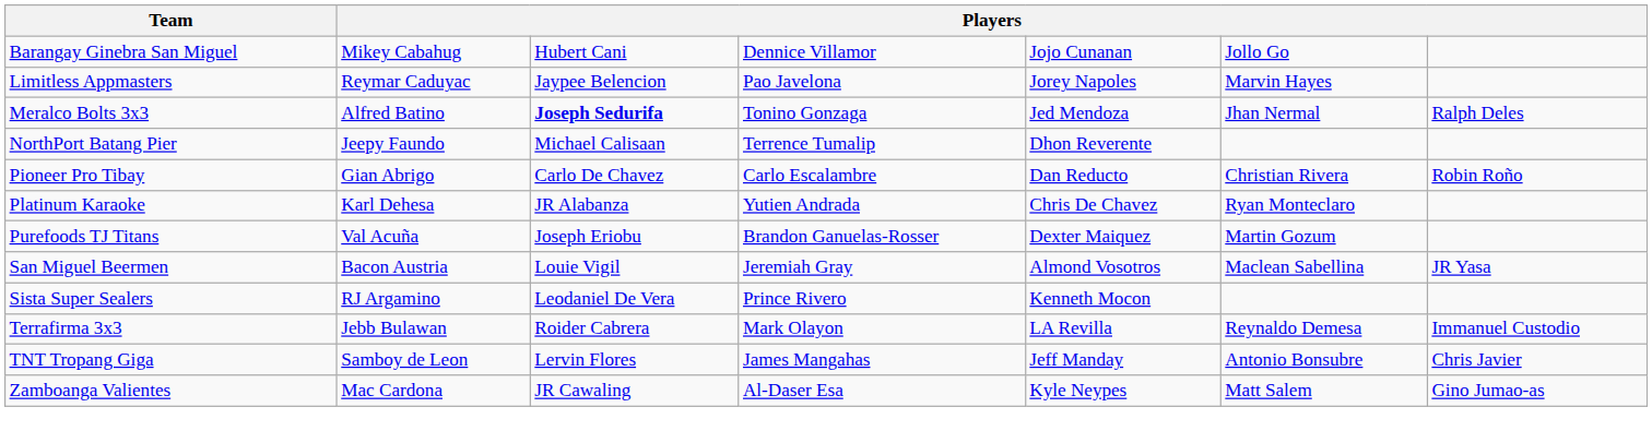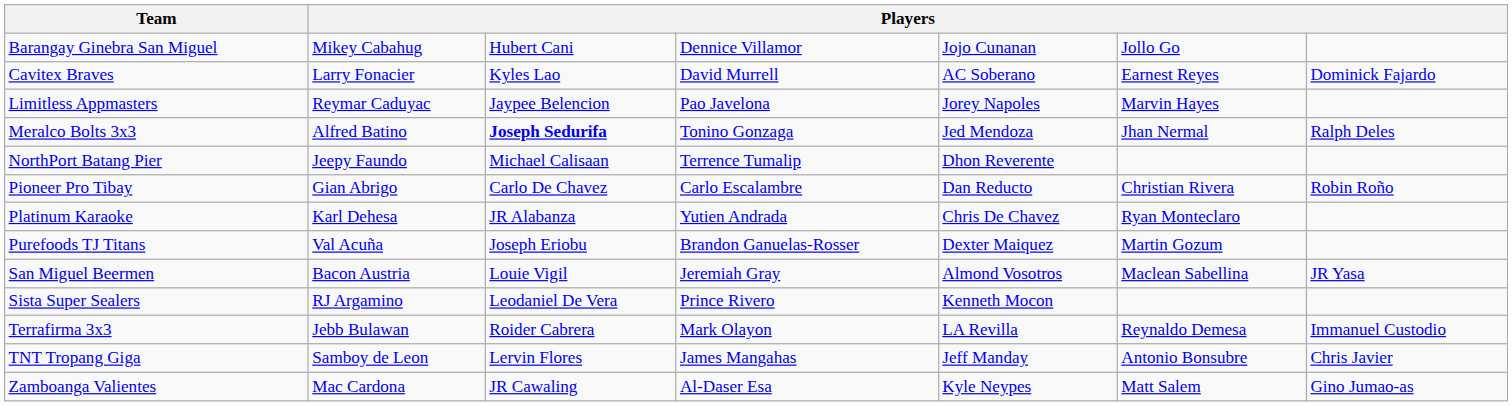 <table class="wikitable" style="font-size:90%; width:100%">
 <tr>
 <th>Team</th>
 <th colspan="6">Players</th>
 </tr>
 <tr>
 <td><a href='#'>Barangay Ginebra San Miguel</a></td>
 <td><a href='#'>Mikey Cabahug</a></td>
 <td><a href='#'>Hubert Cani</a></td>
 <td><a href='#'>Dennice Villamor</a></td>
 <td><a href='#'>Jojo Cunanan</a></td>
 <td><a href='#'>Jollo Go</a></td>
 <td></td>
+</tr>
+<tr>
+<td><a href='#'>Cavitex Braves</a></td>
+<td><a href='#'>Larry Fonacier</a></td>
+<td><a href='#'>Kyles Lao</a></td>
+<td><a href='#'>David Murrell</a></td>
+<td><a href='#'>AC Soberano</a></td>
+<td><a href='#'>Earnest Reyes</a></td>
+<td><a href='#'>Dominick Fajardo</a></td>
 </tr>
 <tr>
 <td><a href='#'>Limitless Appmasters</a></td>
 <td><a href='#'>Reymar Caduyac</a></td>
 <td><a href='#'>Jaypee Belencion</a></td>
 <td><a href='#'>Pao Javelona</a></td>
 <td><a href='#'>Jorey Napoles</a></td>
 <td><a href='#'>Marvin Hayes</a></td>
 <td></td>
 </tr>
 <tr>
 <td><a href='#'>Meralco Bolts 3x3</a></td>
 <td><a href='#'>Alfred Batino</a></td>
 <td><strong><a href='#'>Joseph Sedurifa</a></strong></td>
 <td><a href='#'>Tonino Gonzaga</a></td>
 <td><a href='#'>Jed Mendoza</a></td>
 <td><a href='#'>Jhan Nermal</a></td>
 <td><a href='#'>Ralph Deles</a></td>
 </tr>
 <tr>
 <td><a href='#'>NorthPort Batang Pier</a></td>
 <td><a href='#'>Jeepy Faundo</a></td>
 <td><a href='#'>Michael Calisaan</a></td>
 <td><a href='#'>Terrence Tumalip</a></td>
 <td><a href='#'>Dhon Reverente</a></td>
 <td></td>
 <td></td>
 </tr>
 <tr>
 <td><a href='#'>Pioneer Pro Tibay</a></td>
 <td><a href='#'>Gian Abrigo</a></td>
 <td><a href='#'>Carlo De Chavez</a></td>
 <td><a href='#'>Carlo Escalambre</a></td>
 <td><a href='#'>Dan Reducto</a></td>
 <td><a href='#'>Christian Rivera</a></td>
 <td><a href='#'>Robin Roño</a></td>
 </tr>
 <tr>
 <td><a href='#'>Platinum Karaoke</a></td>
 <td><a href='#'>Karl Dehesa</a></td>
 <td><a href='#'>JR Alabanza</a></td>
 <td><a href='#'>Yutien Andrada</a></td>
 <td><a href='#'>Chris De Chavez</a></td>
 <td><a href='#'>Ryan Monteclaro</a></td>
 <td></td>
 </tr>
 <tr>
 <td><a href='#'>Purefoods TJ Titans</a></td>
 <td><a href='#'>Val Acuña</a></td>
 <td><a href='#'>Joseph Eriobu</a></td>
 <td><a href='#'>Brandon Ganuelas-Rosser</a></td>
 <td><a href='#'>Dexter Maiquez</a></td>
 <td><a href='#'>Martin Gozum</a></td>
 <td></td>
 </tr>
 <tr>
 <td><a href='#'>San Miguel Beermen</a></td>
 <td><a href='#'>Bacon Austria</a></td>
 <td><a href='#'>Louie Vigil</a></td>
 <td><a href='#'>Jeremiah Gray</a></td>
 <td><a href='#'>Almond Vosotros</a></td>
 <td><a href='#'>Maclean Sabellina</a></td>
 <td><a href='#'>JR Yasa</a></td>
 </tr>
 <tr>
 <td><a href='#'>Sista Super Sealers</a></td>
 <td><a href='#'>RJ Argamino</a></td>
 <td><a href='#'>Leodaniel De Vera</a></td>
 <td><a href='#'>Prince Rivero</a></td>
 <td><a href='#'>Kenneth Mocon</a></td>
 <td></td>
 <td></td>
 </tr>
 <tr>
 <td><a href='#'>Terrafirma 3x3</a></td>
 <td><a href='#'>Jebb Bulawan</a></td>
 <td><a href='#'>Roider Cabrera</a></td>
 <td><a href='#'>Mark Olayon</a></td>
 <td><a href='#'>LA Revilla</a></td>
 <td><a href='#'>Reynaldo Demesa</a></td>
 <td><a href='#'>Immanuel Custodio</a></td>
 </tr>
 <tr>
 <td><a href='#'>TNT Tropang Giga</a></td>
 <td><a href='#'>Samboy de Leon</a></td>
 <td><a href='#'>Lervin Flores</a></td>
 <td><a href='#'>James Mangahas</a></td>
 <td><a href='#'>Jeff Manday</a></td>
 <td><a href='#'>Antonio Bonsubre</a></td>
 <td><a href='#'>Chris Javier</a></td>
 </tr>
 <tr>
 <td><a href='#'>Zamboanga Valientes</a></td>
 <td><a href='#'>Mac Cardona</a></td>
 <td><a href='#'>JR Cawaling</a></td>
 <td><a href='#'>Al-Daser Esa</a></td>
 <td><a href='#'>Kyle Neypes</a></td>
 <td><a href='#'>Matt Salem</a></td>
 <td><a href='#'>Gino Jumao-as</a></td>
 </tr>
 </table>
